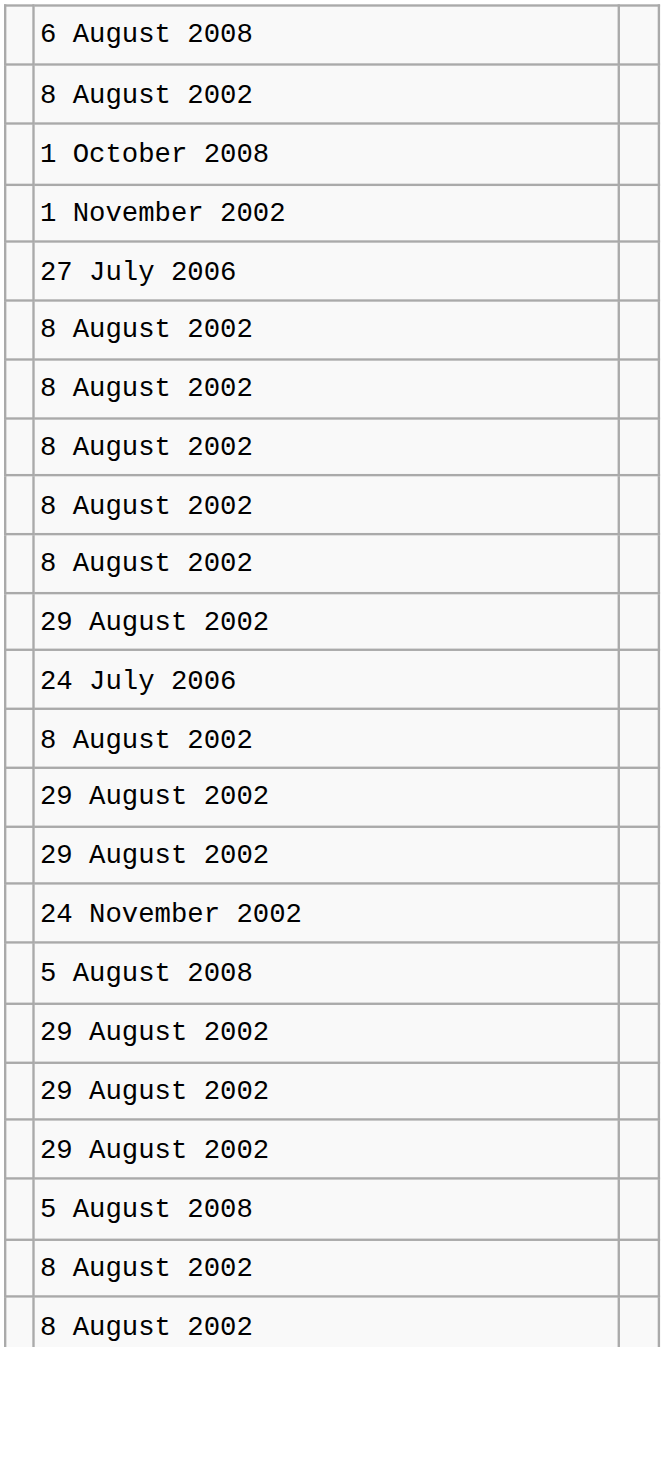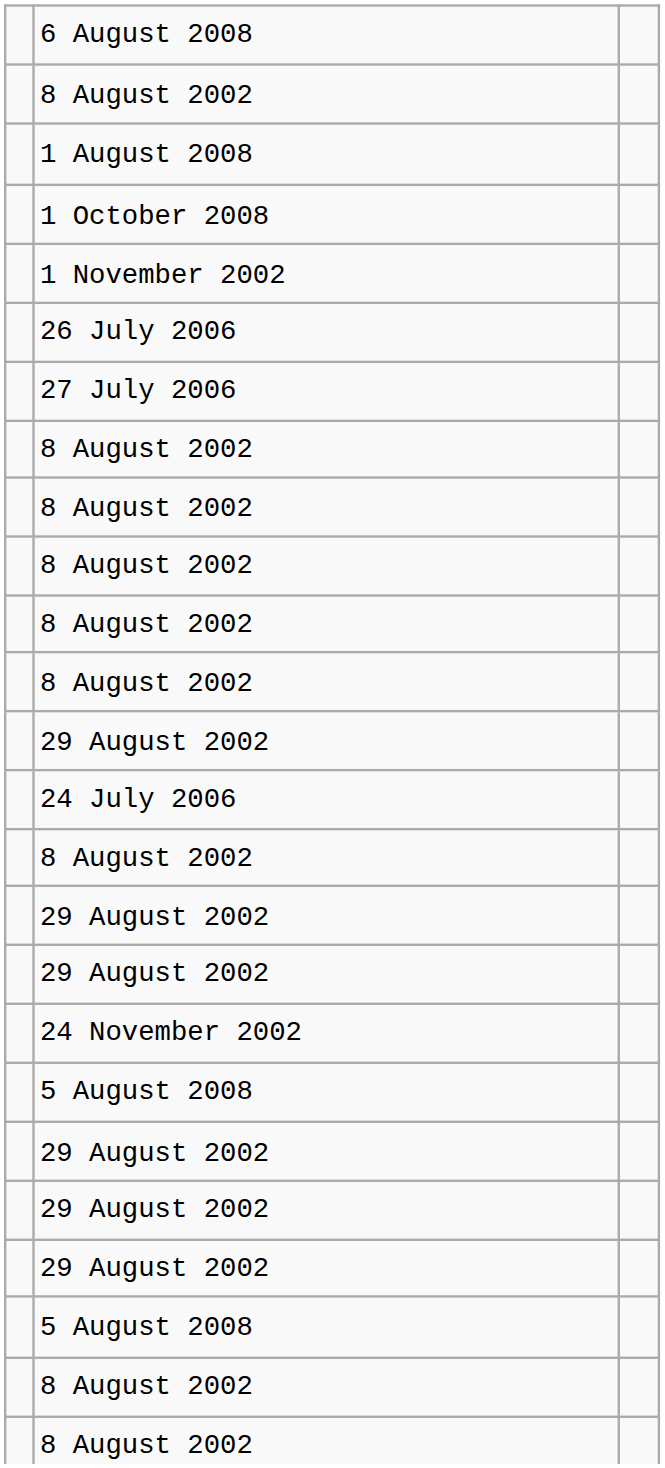 <table class="wikitable" style="font-size: 89%; float: left; width: 24em; margin-right: 1em; line-height: 1.65em">
 <tr>
 <td></td>
 <td>6 August 2008</td>
 <td><small></small> </td>
 </tr>
 <tr>
 <td></td>
 <td>8 August 2002</td>
 <td><small></small></td>
 </tr>
 <tr>
 <td></td>
+<td>1 August 2008</td>
+<td><small></small> </td>
+</tr>
+<tr>
+<td></td>
 <td>1 October 2008</td>
 <td><small></small> </td>
 </tr>
 <tr>
 <td></td>
 <td>1 November 2002</td>
+<td><small></small></td>
+</tr>
+<tr>
+<td></td>
+<td>26 July 2006</td>
 <td><small></small></td>
 </tr>
 <tr>
 <td></td>
 <td>27 July 2006</td>
 <td><small></small></td>
 </tr>
 <tr>
 <td></td>
 <td>8 August 2002</td>
 <td><small></small></td>
 </tr>
 <tr>
 <td></td>
 <td>8 August 2002</td>
 <td><small></small></td>
 </tr>
 <tr>
 <td></td>
 <td>8 August 2002</td>
 <td><small></small></td>
 </tr>
 <tr>
 <td></td>
 <td>8 August 2002</td>
 <td><small></small></td>
 </tr>
 <tr>
 <td></td>
 <td>8 August 2002</td>
 <td><small></small></td>
 </tr>
 <tr>
 <td></td>
 <td>29 August 2002</td>
 <td><small></small></td>
 </tr>
 <tr>
 <td></td>
 <td>24 July 2006</td>
 <td><small></small></td>
 </tr>
 <tr>
 <td></td>
 <td>8 August 2002</td>
 <td><small></small></td>
 </tr>
 <tr>
 <td></td>
 <td>29 August 2002</td>
 <td><small></small></td>
 </tr>
 <tr>
 <td></td>
 <td>29 August 2002</td>
 <td><small></small></td>
 </tr>
 <tr>
 <td></td>
 <td>24 November 2002</td>
 <td><small></small></td>
 </tr>
 <tr>
 <td></td>
 <td>5 August 2008</td>
 <td><small></small> </td>
 </tr>
 <tr>
 <td></td>
 <td>29 August 2002</td>
 <td><small></small></td>
 </tr>
 <tr>
 <td></td>
 <td>29 August 2002</td>
 <td><small></small></td>
 </tr>
 <tr>
 <td></td>
 <td>29 August 2002</td>
 <td><small></small></td>
 </tr>
 <tr>
 <td></td>
 <td>5 August 2008</td>
 <td><small></small> </td>
 </tr>
 <tr>
 <td></td>
 <td>8 August 2002</td>
 <td><small></small></td>
 </tr>
 <tr>
 <td></td>
 <td>8 August 2002</td>
 <td><small></small></td>
 </tr>
 </table>
